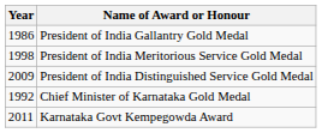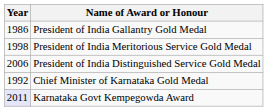 <table class="wikitable sortable">
 <tr>
 <th>Year</th>
 <th>Name of Award or Honour</th>
 </tr>
 <tr>
 <td>1986</td>
 <td>President of India Gallantry Gold Medal</td>
 </tr>
 <tr>
 <td>1998</td>
 <td>President of India Meritorious Service Gold Medal</td>
 </tr>
 <tr>
-<td>2009</td>
+<td>2006</td>
 <td>President of India Distinguished Service Gold Medal</td>
 </tr>
 <tr>
 <td>1992</td>
 <td>Chief Minister of Karnataka Gold Medal</td>
 </tr>
 <tr>
-<td>2011</td>
+<td style="background: lavender;">2011</td>
 <td>Karnataka Govt Kempegowda Award</td>
 </tr>
 </table>
